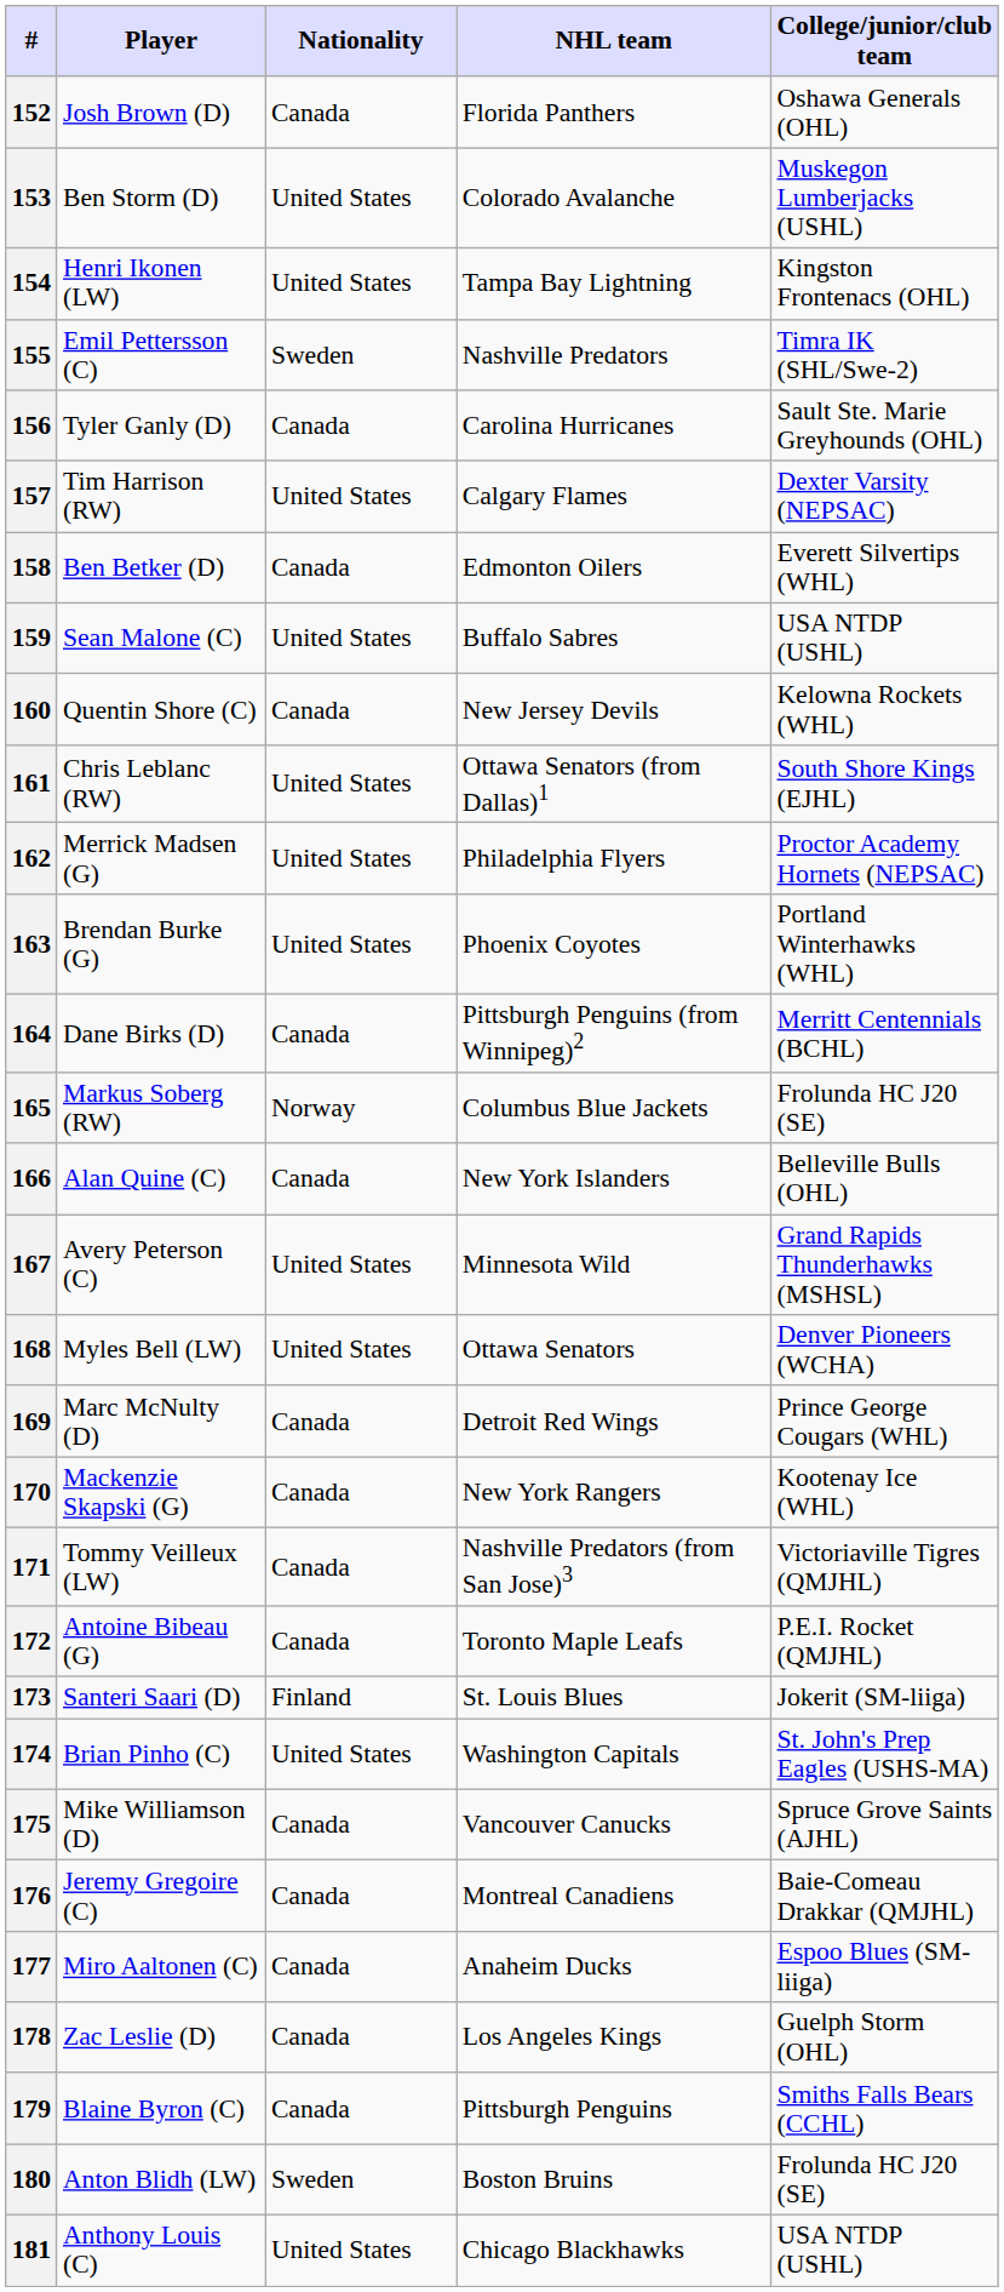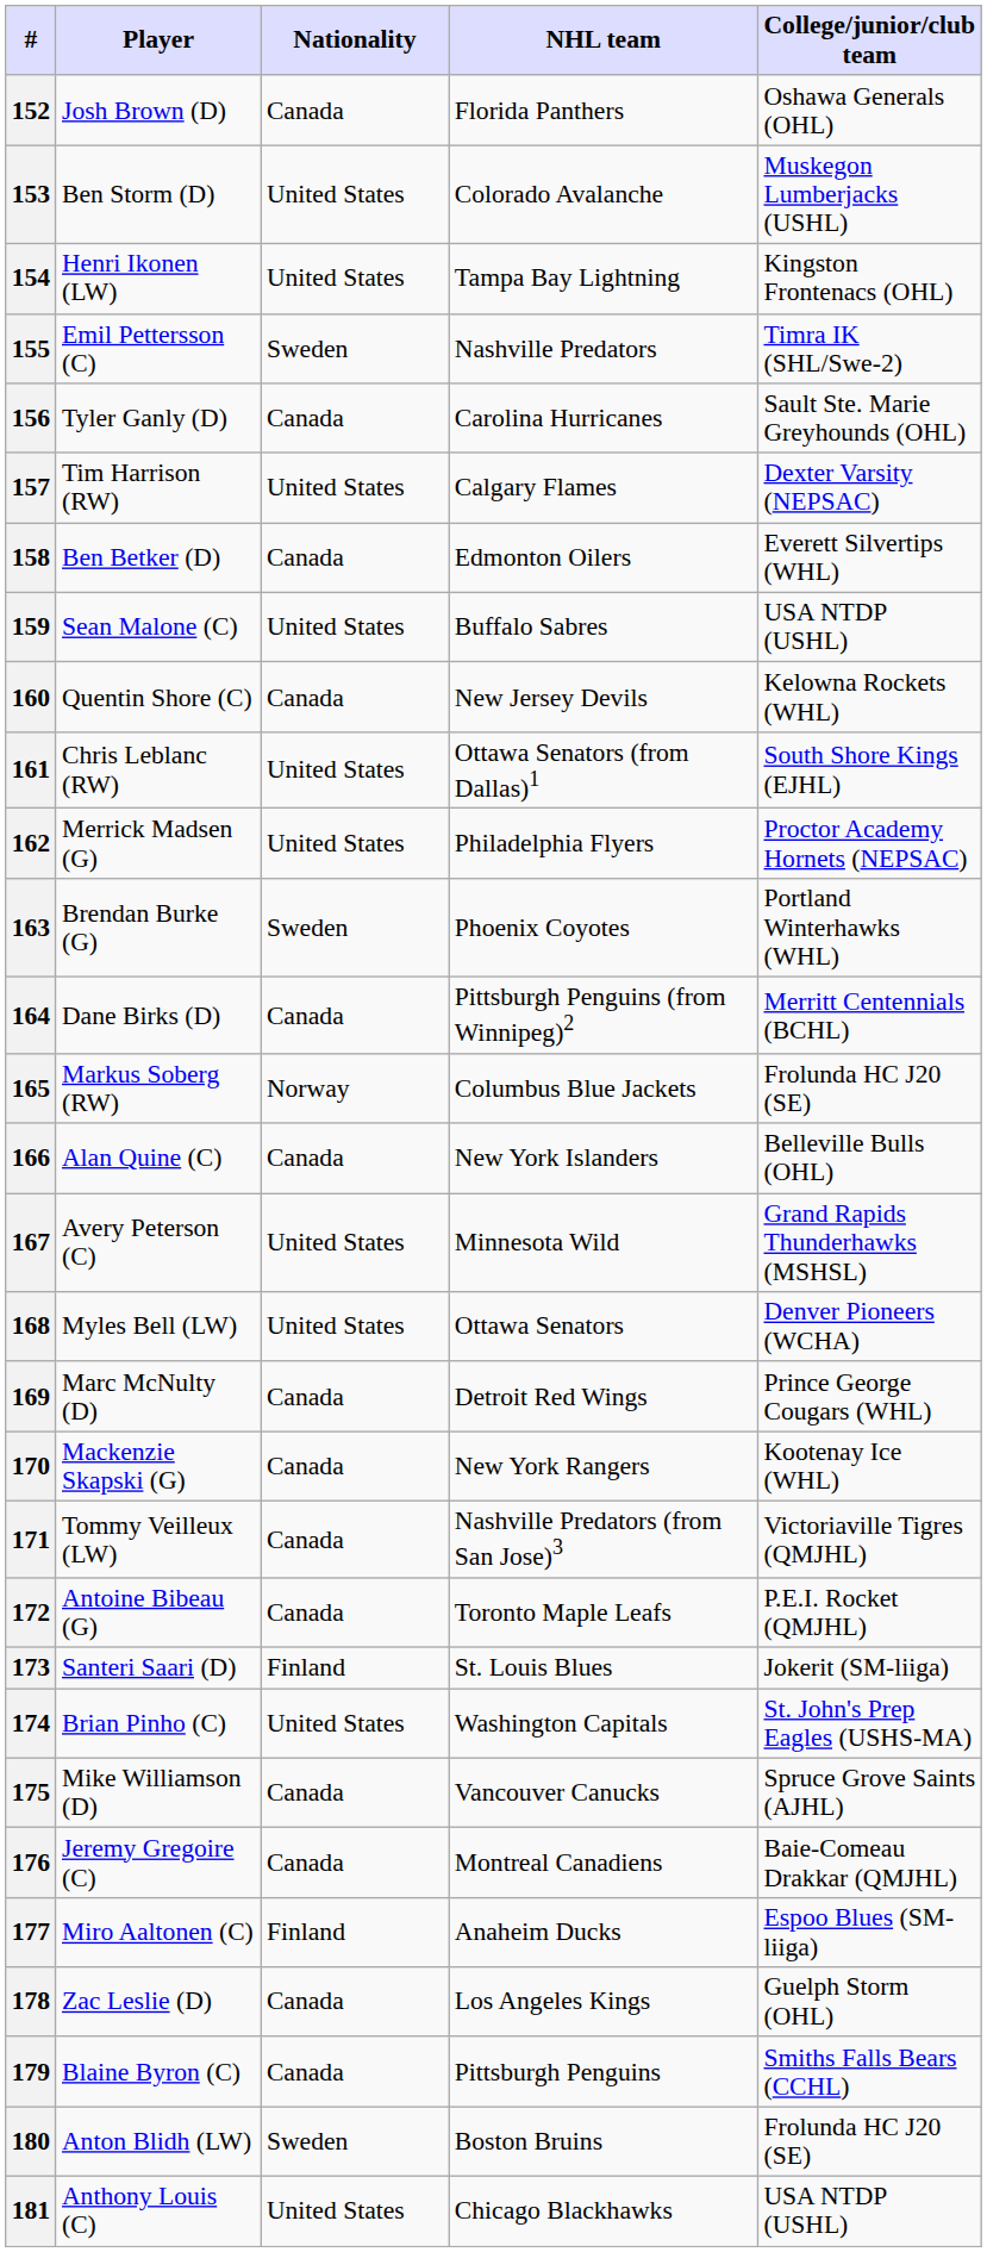 <table class="wikitable">
 <tr>
 <th style="background:#ddf; width:2.75%;">#</th>
 <th style="background:#ddf; width:22.0%;">Player</th>
 <th style="background:#ddf; width:20.0%;">Nationality</th>
 <th style="background:#ddf; width:34.0%;">NHL team</th>
 <th style="background:#ddf; width:100.0%;">College/junior/club team</th>
 </tr>
 <tr>
 <th>152</th>
 <td><a href='#'>Josh Brown</a> (D)</td>
 <td> Canada</td>
 <td>Florida Panthers</td>
 <td>Oshawa Generals (OHL)</td>
 </tr>
 <tr>
 <th>153</th>
 <td>Ben Storm (D)</td>
 <td> United States</td>
 <td>Colorado Avalanche</td>
 <td><a href='#'>Muskegon Lumberjacks</a> (USHL)</td>
 </tr>
 <tr>
 <th>154</th>
 <td><a href='#'>Henri Ikonen</a> (LW)</td>
 <td> United States</td>
 <td>Tampa Bay Lightning</td>
 <td>Kingston Frontenacs (OHL)</td>
 </tr>
 <tr>
 <th>155</th>
 <td><a href='#'>Emil Pettersson</a> (C)</td>
 <td> Sweden</td>
 <td>Nashville Predators</td>
 <td><a href='#'>Timra IK</a> (SHL/Swe-2)</td>
 </tr>
 <tr>
 <th>156</th>
 <td>Tyler Ganly (D)</td>
 <td> Canada</td>
 <td>Carolina Hurricanes</td>
 <td>Sault Ste. Marie Greyhounds (OHL)</td>
 </tr>
 <tr>
 <th>157</th>
 <td>Tim Harrison (RW)</td>
 <td> United States</td>
 <td>Calgary Flames</td>
 <td><a href='#'>Dexter Varsity</a> (<a href='#'>NEPSAC</a>)</td>
 </tr>
 <tr>
 <th>158</th>
 <td><a href='#'>Ben Betker</a> (D)</td>
 <td> Canada</td>
 <td>Edmonton Oilers</td>
 <td>Everett Silvertips (WHL)</td>
 </tr>
 <tr>
 <th>159</th>
 <td><a href='#'>Sean Malone</a> (C)</td>
 <td> United States</td>
 <td>Buffalo Sabres</td>
 <td>USA NTDP (USHL)</td>
 </tr>
 <tr>
 <th>160</th>
 <td>Quentin Shore (C)</td>
 <td> Canada</td>
 <td>New Jersey Devils</td>
 <td>Kelowna Rockets (WHL)</td>
 </tr>
 <tr>
 <th>161</th>
 <td>Chris Leblanc (RW)</td>
 <td> United States</td>
 <td>Ottawa Senators (from Dallas)<sup>1</sup></td>
 <td><a href='#'>South Shore Kings</a> (EJHL)</td>
 </tr>
 <tr>
 <th>162</th>
 <td>Merrick Madsen (G)</td>
 <td> United States</td>
 <td>Philadelphia Flyers</td>
 <td><a href='#'>Proctor Academy Hornets</a> (<a href='#'>NEPSAC</a>)</td>
 </tr>
 <tr>
 <th>163</th>
 <td>Brendan Burke (G)</td>
-<td> United States</td>
+<td> Sweden</td>
 <td>Phoenix Coyotes</td>
 <td>Portland Winterhawks (WHL)</td>
 </tr>
 <tr>
 <th>164</th>
 <td>Dane Birks (D)</td>
 <td> Canada</td>
 <td>Pittsburgh Penguins (from Winnipeg)<sup>2</sup></td>
 <td><a href='#'>Merritt Centennials</a> (BCHL)</td>
 </tr>
 <tr>
 <th>165</th>
 <td><a href='#'>Markus Soberg</a> (RW)</td>
 <td> Norway</td>
 <td>Columbus Blue Jackets</td>
 <td>Frolunda HC J20 (SE)</td>
 </tr>
 <tr>
 <th>166</th>
 <td><a href='#'>Alan Quine</a> (C)</td>
 <td> Canada</td>
 <td>New York Islanders</td>
 <td>Belleville Bulls (OHL)</td>
 </tr>
 <tr>
 <th>167</th>
 <td>Avery Peterson (C)</td>
 <td> United States</td>
 <td>Minnesota Wild</td>
 <td><a href='#'>Grand Rapids Thunderhawks</a> (MSHSL)</td>
 </tr>
 <tr>
 <th>168</th>
 <td>Myles Bell (LW)</td>
 <td> United States</td>
 <td>Ottawa Senators</td>
 <td><a href='#'>Denver Pioneers</a> (WCHA)</td>
 </tr>
 <tr>
 <th>169</th>
 <td>Marc McNulty (D)</td>
 <td> Canada</td>
 <td>Detroit Red Wings</td>
 <td>Prince George Cougars (WHL)</td>
 </tr>
 <tr>
 <th>170</th>
 <td><a href='#'>Mackenzie Skapski</a> (G)</td>
 <td> Canada</td>
 <td>New York Rangers</td>
 <td>Kootenay Ice (WHL)</td>
 </tr>
 <tr>
 <th>171</th>
 <td>Tommy Veilleux (LW)</td>
 <td> Canada</td>
 <td>Nashville Predators (from San Jose)<sup>3</sup></td>
 <td>Victoriaville Tigres (QMJHL)</td>
 </tr>
 <tr>
 <th>172</th>
 <td><a href='#'>Antoine Bibeau</a> (G)</td>
 <td> Canada</td>
 <td>Toronto Maple Leafs</td>
 <td>P.E.I. Rocket (QMJHL)</td>
 </tr>
 <tr>
 <th>173</th>
 <td><a href='#'>Santeri Saari</a> (D)</td>
 <td> Finland</td>
 <td>St. Louis Blues</td>
 <td>Jokerit (SM-liiga)</td>
 </tr>
 <tr>
 <th>174</th>
 <td><a href='#'>Brian Pinho</a> (C)</td>
 <td> United States</td>
 <td>Washington Capitals</td>
 <td><a href='#'>St. John's Prep Eagles</a> (USHS-MA)</td>
 </tr>
 <tr>
 <th>175</th>
 <td>Mike Williamson (D)</td>
 <td> Canada</td>
 <td>Vancouver Canucks</td>
 <td>Spruce Grove Saints (AJHL)</td>
 </tr>
 <tr>
 <th>176</th>
 <td><a href='#'>Jeremy Gregoire</a> (C)</td>
 <td> Canada</td>
 <td>Montreal Canadiens</td>
 <td>Baie-Comeau Drakkar (QMJHL)</td>
 </tr>
 <tr>
 <th>177</th>
 <td><a href='#'>Miro Aaltonen</a> (C)</td>
-<td> Canada</td>
+<td> Finland</td>
 <td>Anaheim Ducks</td>
 <td><a href='#'>Espoo Blues</a> (SM-liiga)</td>
 </tr>
 <tr>
 <th>178</th>
 <td><a href='#'>Zac Leslie</a> (D)</td>
 <td> Canada</td>
 <td>Los Angeles Kings</td>
 <td>Guelph Storm (OHL)</td>
 </tr>
 <tr>
 <th>179</th>
 <td><a href='#'>Blaine Byron</a> (C)</td>
 <td> Canada</td>
 <td>Pittsburgh Penguins</td>
 <td><a href='#'>Smiths Falls Bears</a> (<a href='#'>CCHL</a>)</td>
 </tr>
 <tr>
 <th>180</th>
 <td><a href='#'>Anton Blidh</a> (LW)</td>
 <td> Sweden</td>
 <td>Boston Bruins</td>
 <td>Frolunda HC J20 (SE)</td>
 </tr>
 <tr>
 <th>181</th>
 <td><a href='#'>Anthony Louis</a> (C)</td>
 <td> United States</td>
 <td>Chicago Blackhawks</td>
 <td>USA NTDP (USHL)</td>
 </tr>
 </table>
